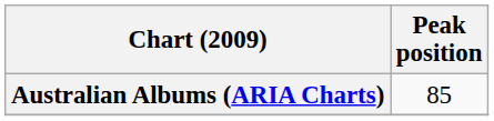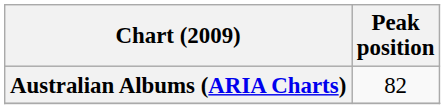 <table class="wikitable sortable plainrowheaders" style="text-align:center">
 <tr>
 <th scope="col">Chart (2009)</th>
 <th scope="col">Peak<br> position</th>
 </tr>
 <tr>
 <th scope="row">Australian Albums (<a href='#'>ARIA Charts</a>)</th>
-<td>85</td>
+<td>82</td>
 </tr>
 <tr>
 </tr>
 <tr>
 </tr>
 <tr>
 </tr>
 </table>
